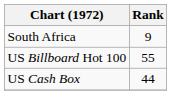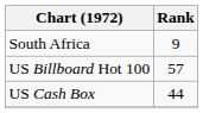 <table class="wikitable sortable">
 <tr>
 <th>Chart (1972)</th>
 <th style="text-align:center;">Rank</th>
 </tr>
 <tr>
 <td>South Africa </td>
 <td align="center">9</td>
 </tr>
 <tr>
 <td>US <em>Billboard</em> Hot 100</td>
-<td style="text-align:center;">55</td>
+<td style="text-align:center;">57</td>
 </tr>
 <tr>
 <td>US <em>Cash Box</em> </td>
 <td style="text-align:center;">44</td>
 </tr>
 <tr>
 </tr>
 </table>
